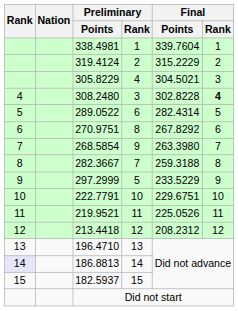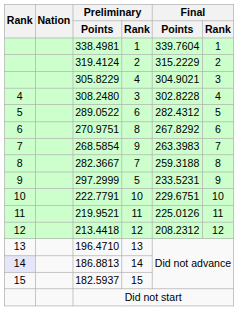 <table class="wikitable sortable" style="text-align:center">
 <tr>
 <th rowspan=2>Rank</th>
 <th rowspan=2>Nation</th>
 <th colspan=2>Preliminary</th>
 <th colspan=2>Final</th>
 </tr>
 <tr>
 <th>Points</th>
 <th>Rank</th>
 <th>Points</th>
 <th>Rank</th>
 </tr>
 <tr bgcolor=ccffcc>
 <td></td>
 <td align=left></td>
 <td>338.4981</td>
 <td>1</td>
 <td>339.7604</td>
 <td>1</td>
 </tr>
 <tr bgcolor=ccffcc>
 <td></td>
 <td align=left></td>
 <td>319.4124</td>
 <td>2</td>
 <td>315.2229</td>
 <td>2</td>
 </tr>
 <tr bgcolor=ccffcc>
 <td></td>
 <td align=left></td>
 <td>305.8229</td>
 <td>4</td>
-<td>304.5021</td>
+<td>304.9021</td>
 <td>3</td>
 </tr>
 <tr bgcolor=ccffcc>
 <td>4</td>
 <td align=left></td>
 <td>308.2480</td>
 <td>3</td>
 <td>302.8228</td>
-<td><strong>4</strong></td>
+<td>4</td>
 </tr>
 <tr bgcolor=ccffcc>
 <td>5</td>
 <td align=left></td>
 <td>289.0522</td>
 <td>6</td>
-<td>282.4314</td>
+<td>282.4312</td>
 <td>5</td>
 </tr>
 <tr bgcolor=ccffcc>
 <td>6</td>
 <td align=left></td>
 <td>270.9751</td>
 <td>8</td>
 <td>267.8292</td>
 <td>6</td>
 </tr>
 <tr bgcolor=ccffcc>
 <td>7</td>
 <td align=left></td>
 <td>268.5854</td>
 <td>9</td>
-<td>263.3980</td>
+<td>263.3983</td>
 <td>7</td>
 </tr>
 <tr bgcolor=ccffcc>
 <td>8</td>
 <td align=left></td>
 <td>282.3667</td>
 <td>7</td>
 <td>259.3188</td>
 <td>8</td>
 </tr>
 <tr bgcolor=ccffcc>
 <td>9</td>
 <td align=left></td>
 <td>297.2999</td>
 <td>5</td>
-<td>233.5229</td>
+<td>233.5231</td>
 <td>9</td>
 </tr>
 <tr bgcolor=ccffcc>
 <td>10</td>
 <td align=left></td>
 <td>222.7791</td>
 <td>10</td>
 <td>229.6751</td>
 <td>10</td>
 </tr>
 <tr bgcolor=ccffcc>
 <td>11</td>
 <td align=left></td>
 <td>219.9521</td>
 <td>11</td>
-<td>225.0526</td>
+<td>225.0126</td>
 <td>11</td>
 </tr>
 <tr bgcolor=ccffcc>
 <td>12</td>
 <td align=left></td>
 <td>213.4418</td>
 <td>12</td>
 <td>208.2312</td>
 <td>12</td>
 </tr>
 <tr>
 <td>13</td>
 <td align=left></td>
 <td>196.4710</td>
 <td>13</td>
 <td colspan=2 rowspan=3>Did not advance</td>
 </tr>
 <tr>
 <td style="background: lavender;">14</td>
 <td align=left></td>
 <td>186.8813</td>
 <td>14</td>
 </tr>
 <tr>
 <td>15</td>
 <td align=left></td>
 <td>182.5937</td>
 <td>15</td>
 </tr>
 <tr>
 <td></td>
 <td align=left></td>
 <td colspan=4>Did not start</td>
 </tr>
 </table>
